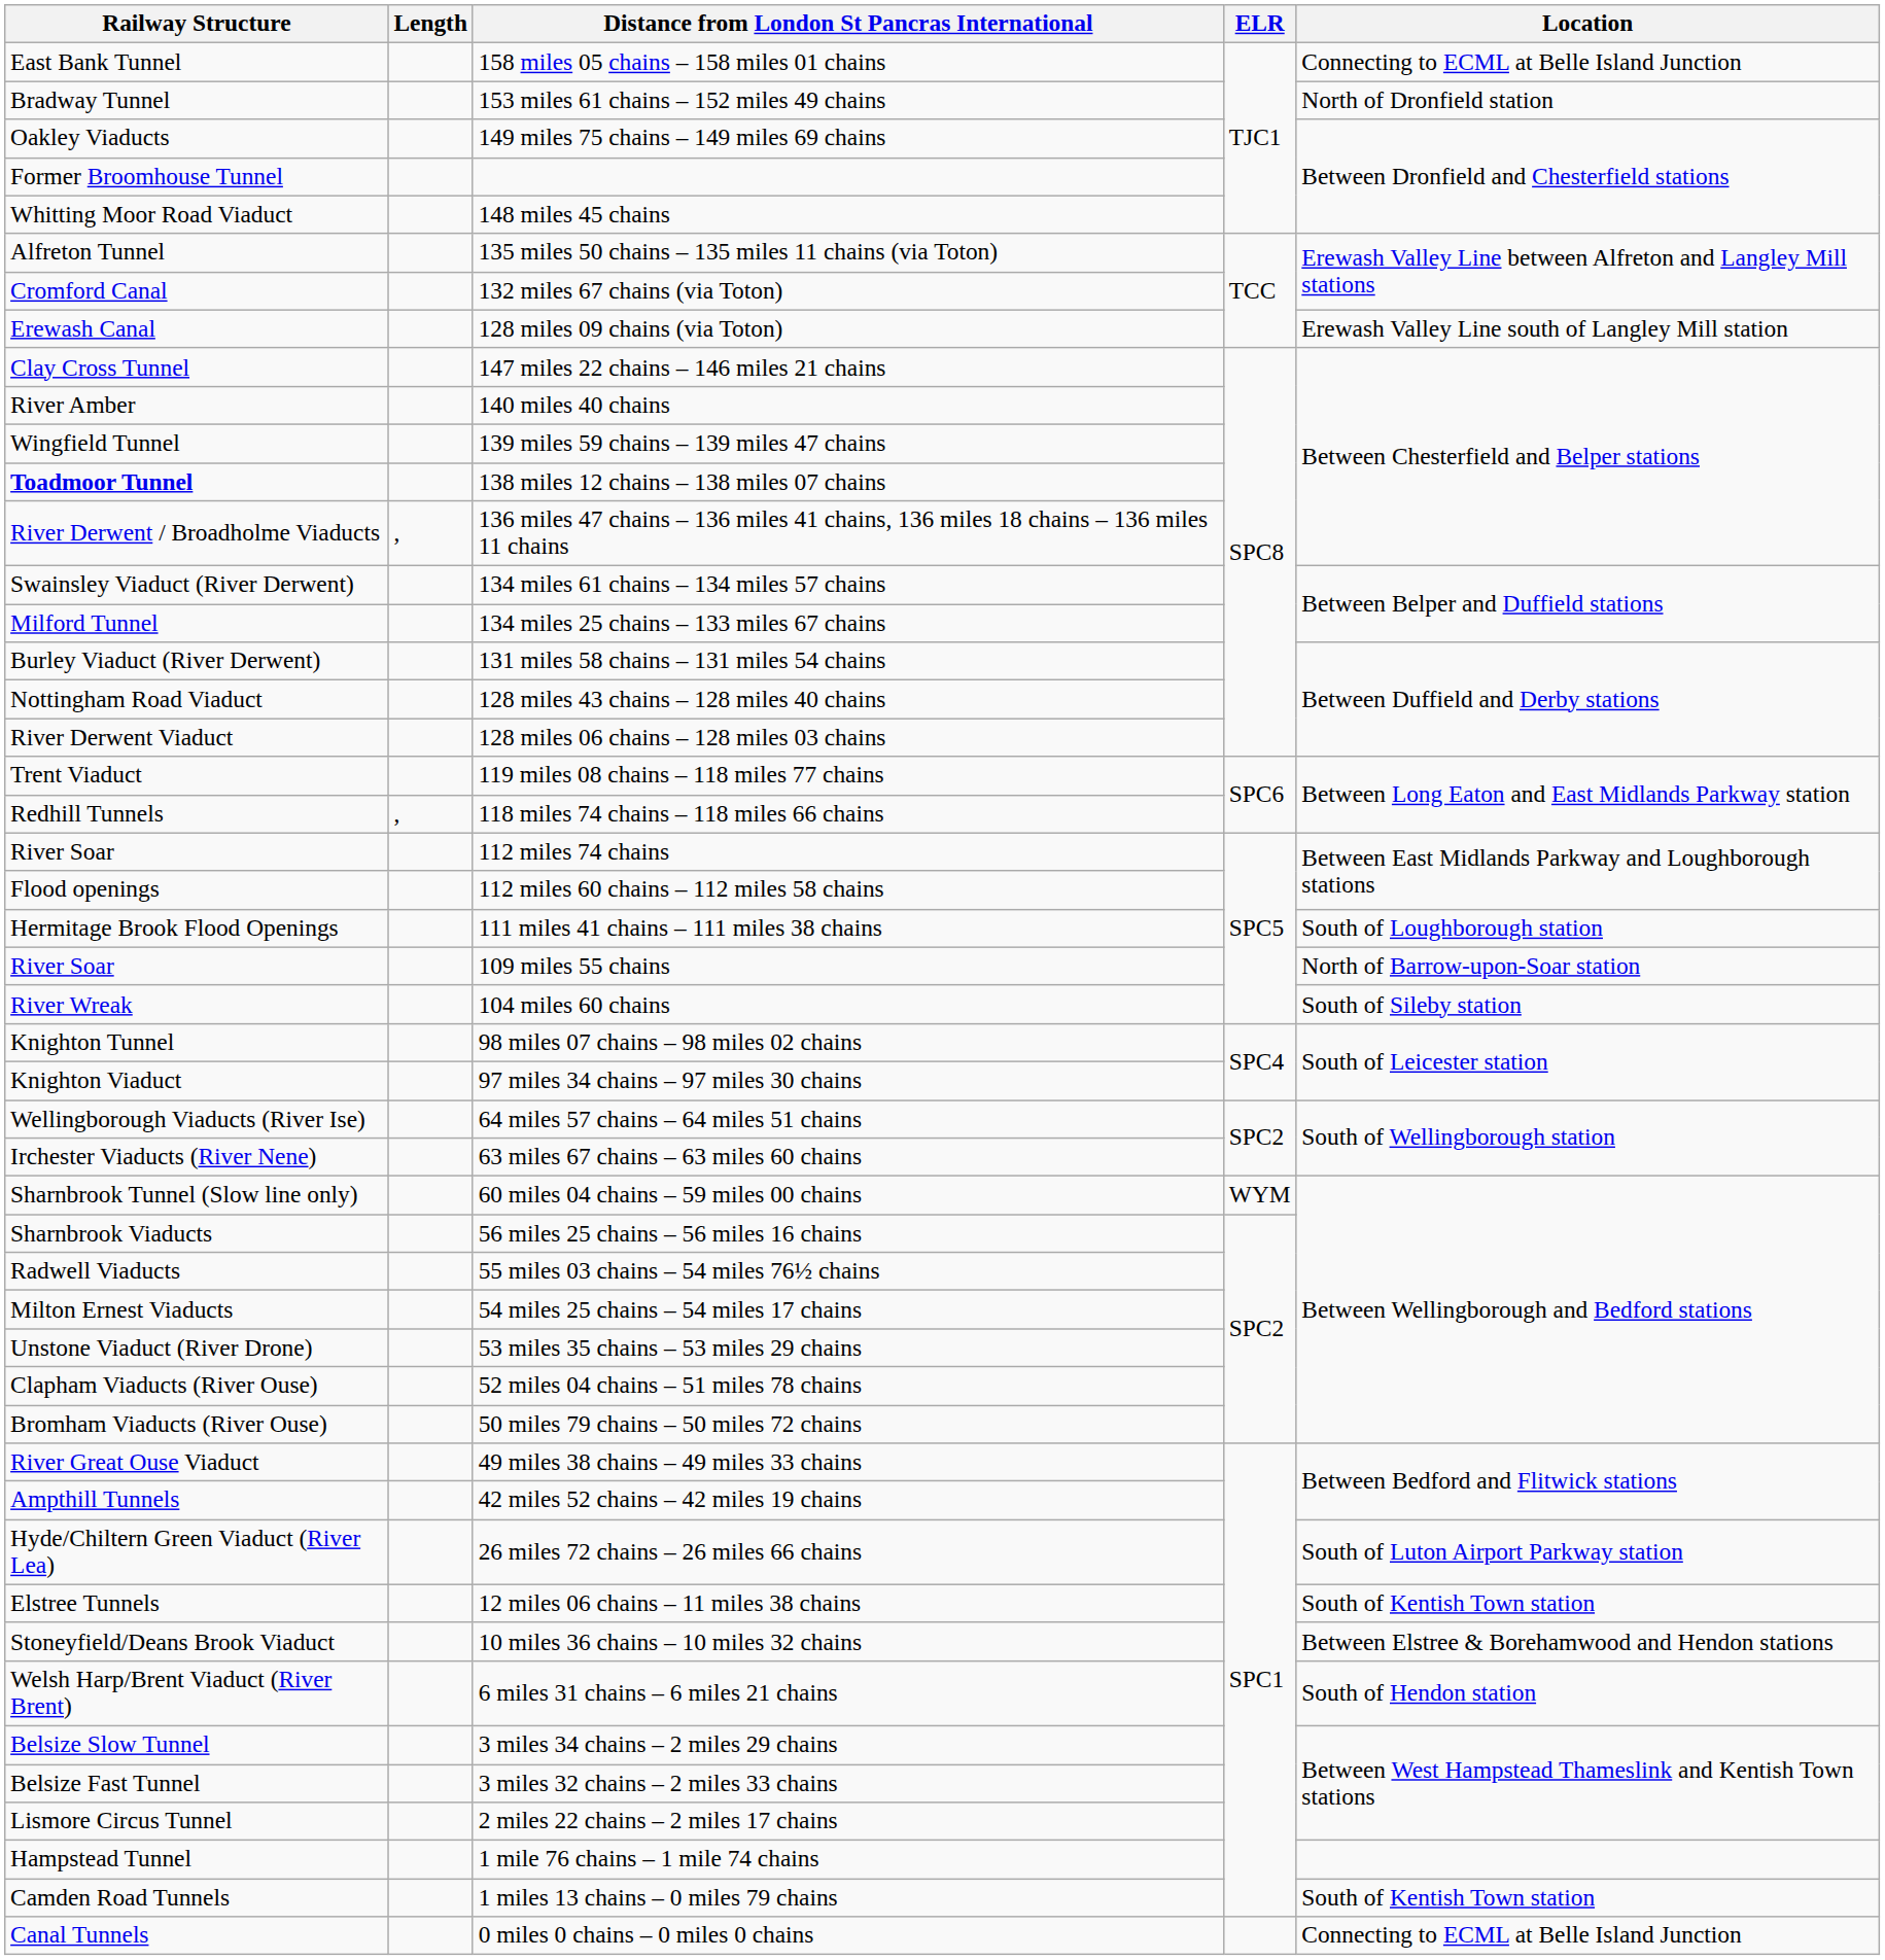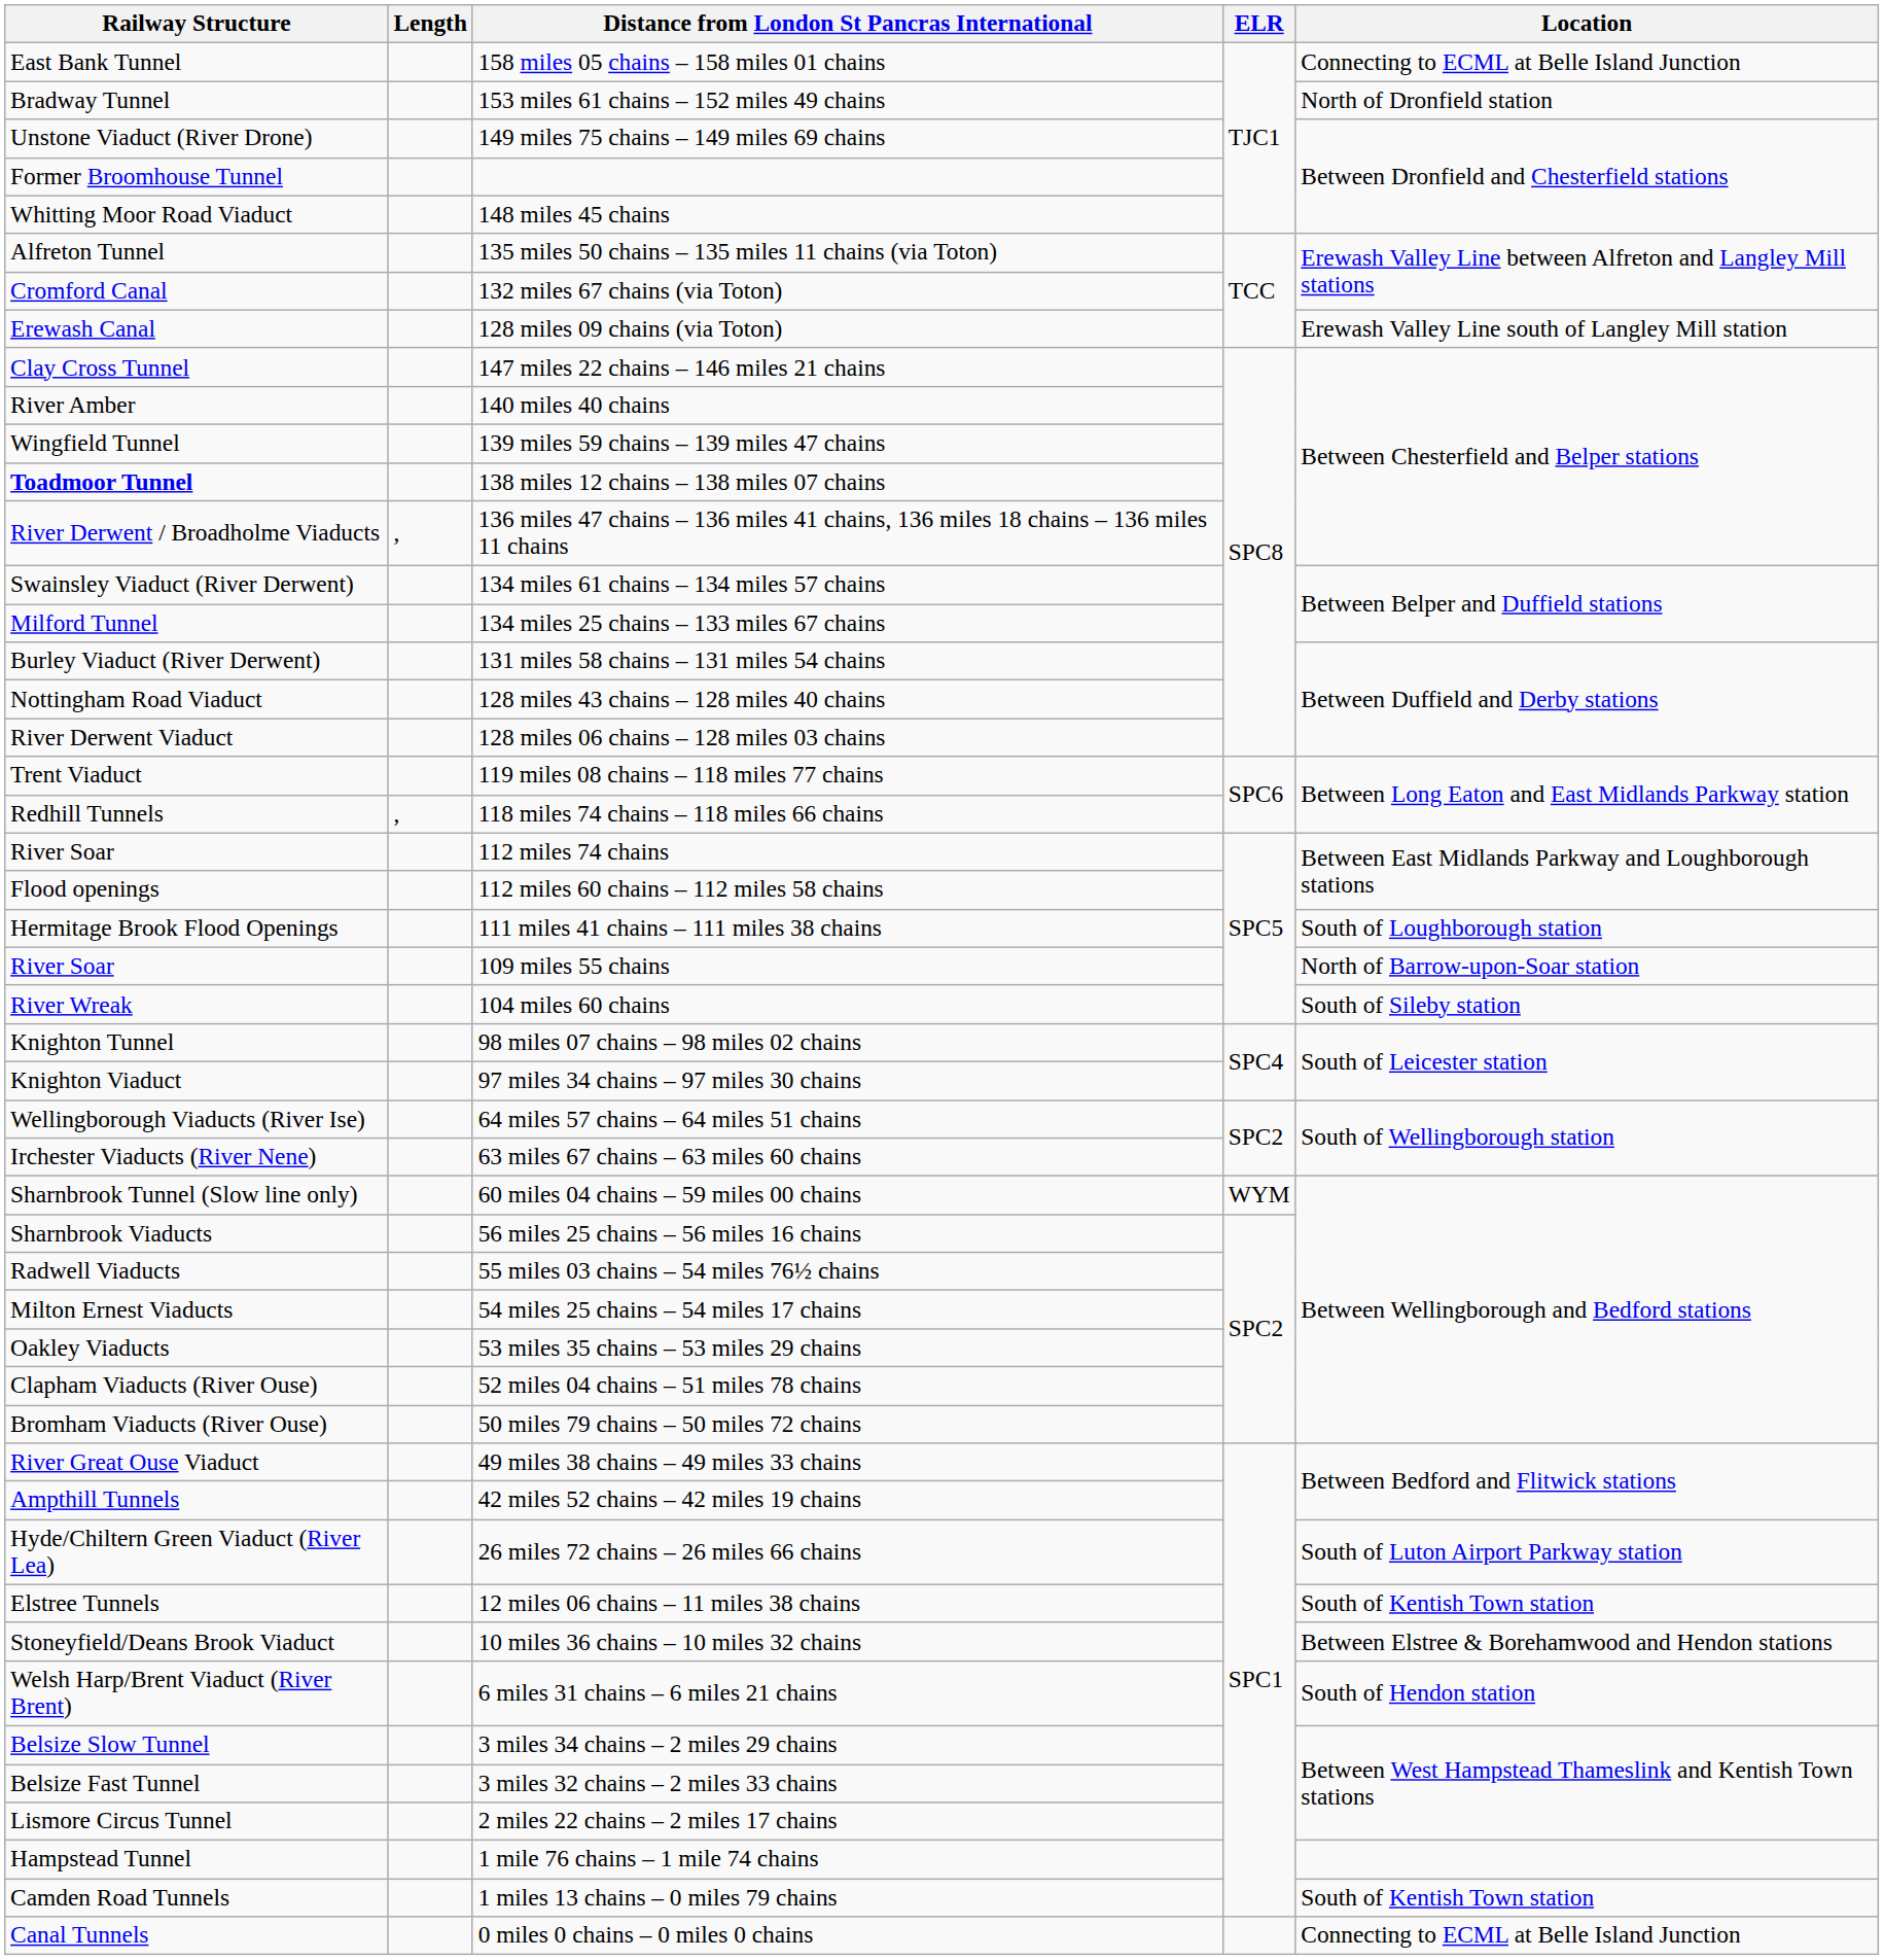 <table class="wikitable">
 <tr>
 <th>Railway Structure</th>
 <th>Length</th>
 <th>Distance from <a href='#'>London St Pancras International</a></th>
 <th><a href='#'>ELR</a></th>
 <th>Location</th>
 </tr>
 <tr>
 <td>East Bank Tunnel</td>
 <td></td>
 <td>158 <a href='#'>miles</a> 05 <a href='#'>chains</a> – 158 miles 01 chains</td>
 <td rowspan="5">TJC1</td>
 <td>Connecting to <a href='#'>ECML</a> at Belle Island Junction</td>
 </tr>
 <tr>
 <td>Bradway Tunnel</td>
 <td></td>
 <td>153 miles 61 chains – 152 miles 49 chains</td>
 <td>North of Dronfield station</td>
 </tr>
 <tr>
-<td>Oakley Viaducts</td>
+<td>Unstone Viaduct (River Drone)</td>
 <td></td>
 <td>149 miles 75 chains – 149 miles 69 chains</td>
 <td rowspan="3">Between Dronfield and <a href='#'>Chesterfield stations</a></td>
 </tr>
 <tr>
 <td>Former <a href='#'>Broomhouse Tunnel</a></td>
 <td></td>
 <td></td>
 </tr>
 <tr>
 <td>Whitting Moor Road Viaduct</td>
 <td></td>
 <td>148 miles 45 chains</td>
 </tr>
 <tr>
 <td>Alfreton Tunnel</td>
 <td></td>
 <td>135 miles 50 chains – 135 miles 11 chains (via Toton)</td>
 <td rowspan="3">TCC</td>
 <td rowspan="2"><a href='#'>Erewash Valley Line</a> between Alfreton and <a href='#'>Langley Mill stations</a></td>
 </tr>
 <tr>
 <td><a href='#'>Cromford Canal</a></td>
 <td></td>
 <td>132 miles 67 chains (via Toton)</td>
 </tr>
 <tr>
 <td><a href='#'>Erewash Canal</a></td>
 <td></td>
 <td>128 miles 09 chains (via Toton)</td>
 <td>Erewash Valley Line south of Langley Mill station</td>
 </tr>
 <tr>
 <td><a href='#'>Clay Cross Tunnel</a></td>
 <td></td>
 <td>147 miles 22 chains – 146 miles 21 chains</td>
 <td rowspan="10">SPC8</td>
 <td rowspan="5">Between Chesterfield and <a href='#'>Belper stations</a></td>
 </tr>
 <tr>
 <td>River Amber</td>
 <td></td>
 <td>140 miles 40 chains</td>
 </tr>
 <tr>
 <td>Wingfield Tunnel</td>
 <td></td>
 <td>139 miles 59 chains – 139 miles 47 chains</td>
 </tr>
 <tr>
 <td><strong><a href='#'>Toadmoor Tunnel</a></strong></td>
 <td></td>
 <td>138 miles 12 chains – 138 miles 07 chains</td>
 </tr>
 <tr>
 <td><a href='#'>River Derwent</a> / Broadholme Viaducts</td>
 <td>,<br></td>
 <td>136 miles 47 chains – 136 miles 41 chains, 136 miles 18 chains – 136  miles 11 chains</td>
 </tr>
 <tr>
 <td>Swainsley Viaduct (River Derwent)</td>
 <td></td>
 <td>134 miles 61 chains – 134 miles 57 chains</td>
 <td rowspan="2">Between Belper and <a href='#'>Duffield stations</a></td>
 </tr>
 <tr>
 <td><a href='#'>Milford Tunnel</a></td>
 <td></td>
 <td>134 miles 25 chains – 133 miles 67 chains</td>
 </tr>
 <tr>
 <td>Burley Viaduct (River Derwent)</td>
 <td></td>
 <td>131 miles 58 chains – 131 miles 54 chains</td>
 <td rowspan="3">Between Duffield and <a href='#'>Derby stations</a></td>
 </tr>
 <tr>
 <td>Nottingham Road Viaduct</td>
 <td></td>
 <td>128 miles 43 chains – 128 miles 40 chains</td>
 </tr>
 <tr>
 <td>River Derwent Viaduct</td>
 <td></td>
 <td>128 miles 06 chains – 128 miles 03 chains</td>
 </tr>
 <tr>
 <td>Trent Viaduct</td>
 <td></td>
 <td>119 miles 08 chains – 118 miles 77 chains</td>
 <td rowspan="2">SPC6</td>
 <td rowspan="2">Between <a href='#'>Long Eaton</a> and <a href='#'>East Midlands Parkway</a> station</td>
 </tr>
 <tr>
 <td>Redhill Tunnels</td>
 <td>,<br></td>
 <td>118 miles 74 chains – 118 miles 66 chains</td>
 </tr>
 <tr>
 <td>River Soar</td>
 <td></td>
 <td>112 miles 74 chains</td>
 <td rowspan="5">SPC5</td>
 <td rowspan="2">Between East Midlands Parkway and Loughborough stations</td>
 </tr>
 <tr>
 <td>Flood openings</td>
 <td></td>
 <td>112 miles 60 chains – 112 miles 58 chains</td>
 </tr>
 <tr>
 <td>Hermitage Brook Flood Openings</td>
 <td></td>
 <td>111 miles 41 chains – 111 miles 38 chains</td>
 <td>South of <a href='#'>Loughborough station</a></td>
 </tr>
 <tr>
 <td><a href='#'>River Soar</a></td>
 <td></td>
 <td>109 miles 55 chains</td>
 <td>North of <a href='#'>Barrow-upon-Soar station</a></td>
 </tr>
 <tr>
 <td><a href='#'>River Wreak</a></td>
 <td></td>
 <td>104 miles 60 chains</td>
 <td>South of <a href='#'>Sileby station</a></td>
 </tr>
 <tr>
 <td>Knighton Tunnel</td>
 <td></td>
 <td>98 miles 07 chains – 98 miles 02 chains</td>
 <td rowspan="2">SPC4</td>
 <td rowspan="2">South of <a href='#'>Leicester station</a></td>
 </tr>
 <tr>
 <td>Knighton Viaduct</td>
 <td></td>
 <td>97 miles 34 chains – 97 miles 30 chains</td>
 </tr>
 <tr>
 <td>Wellingborough Viaducts (River Ise)</td>
 <td></td>
 <td>64 miles 57 chains – 64 miles 51 chains</td>
 <td rowspan="2">SPC2</td>
 <td rowspan="2">South of <a href='#'>Wellingborough station</a></td>
 </tr>
 <tr>
 <td>Irchester Viaducts (<a href='#'>River Nene</a>)</td>
 <td></td>
 <td>63 miles 67 chains – 63 miles 60 chains</td>
 </tr>
 <tr>
 <td>Sharnbrook Tunnel (Slow line only)</td>
 <td></td>
 <td>60 miles 04 chains – 59 miles 00 chains</td>
 <td>WYM</td>
 <td rowspan="7">Between Wellingborough and <a href='#'>Bedford stations</a></td>
 </tr>
 <tr>
 <td>Sharnbrook Viaducts</td>
 <td></td>
 <td>56 miles 25 chains – 56 miles 16 chains</td>
 <td rowspan="6">SPC2</td>
 </tr>
 <tr>
 <td>Radwell Viaducts</td>
 <td></td>
 <td>55 miles 03 chains – 54 miles 76½ chains</td>
 </tr>
 <tr>
 <td>Milton Ernest Viaducts</td>
 <td></td>
 <td>54 miles 25 chains – 54 miles 17 chains</td>
 </tr>
 <tr>
-<td>Unstone Viaduct (River Drone)</td>
+<td>Oakley Viaducts</td>
 <td></td>
 <td>53 miles 35 chains – 53 miles 29 chains</td>
 </tr>
 <tr>
 <td>Clapham Viaducts (River Ouse)</td>
 <td></td>
 <td>52 miles 04 chains – 51 miles 78 chains</td>
 </tr>
 <tr>
 <td>Bromham Viaducts (River Ouse)</td>
 <td></td>
 <td>50 miles 79 chains – 50 miles 72 chains</td>
 </tr>
 <tr>
 <td><a href='#'>River Great Ouse</a> Viaduct</td>
 <td></td>
 <td>49 miles 38 chains – 49 miles 33 chains</td>
 <td rowspan="11">SPC1</td>
 <td rowspan="2">Between Bedford and <a href='#'>Flitwick stations</a></td>
 </tr>
 <tr>
 <td><a href='#'>Ampthill Tunnels</a></td>
 <td></td>
 <td>42 miles 52 chains – 42 miles 19 chains</td>
 </tr>
 <tr>
 <td>Hyde/Chiltern Green Viaduct (<a href='#'>River Lea</a>)</td>
 <td></td>
 <td>26 miles 72 chains – 26 miles 66 chains</td>
 <td>South of <a href='#'>Luton Airport Parkway station</a></td>
 </tr>
 <tr>
 <td>Elstree Tunnels</td>
 <td></td>
 <td>12 miles 06 chains – 11 miles 38 chains</td>
 <td>South of <a href='#'>Kentish Town station</a></td>
 </tr>
 <tr>
 <td>Stoneyfield/Deans Brook Viaduct</td>
 <td></td>
 <td>10 miles 36 chains – 10 miles 32 chains</td>
 <td>Between Elstree & Borehamwood and Hendon stations</td>
 </tr>
 <tr>
 <td>Welsh Harp/Brent Viaduct (<a href='#'>River Brent</a>)</td>
 <td></td>
 <td>6 miles 31 chains – 6 miles 21 chains</td>
 <td>South of <a href='#'>Hendon station</a></td>
 </tr>
 <tr>
 <td><a href='#'>Belsize Slow Tunnel</a></td>
 <td></td>
 <td>3 miles 34 chains – 2 miles 29 chains</td>
 <td rowspan="3">Between <a href='#'>West Hampstead Thameslink</a> and Kentish Town stations</td>
 </tr>
 <tr>
 <td>Belsize Fast Tunnel</td>
 <td></td>
 <td>3 miles 32 chains – 2 miles 33 chains</td>
 </tr>
 <tr>
 <td>Lismore Circus Tunnel</td>
 <td></td>
 <td>2 miles 22 chains – 2 miles 17 chains</td>
 </tr>
 <tr>
 <td>Hampstead Tunnel</td>
 <td></td>
 <td>1 mile 76 chains – 1 mile 74 chains</td>
 <td></td>
 </tr>
 <tr>
 <td>Camden Road Tunnels</td>
 <td></td>
 <td>1 miles 13 chains – 0 miles 79 chains</td>
 <td>South of <a href='#'>Kentish Town station</a></td>
 </tr>
 <tr>
 <td><a href='#'>Canal Tunnels</a></td>
 <td></td>
 <td>0 miles 0 chains – 0 miles 0 chains</td>
 <td></td>
 <td>Connecting to <a href='#'>ECML</a> at Belle Island Junction</td>
 </tr>
 </table>
